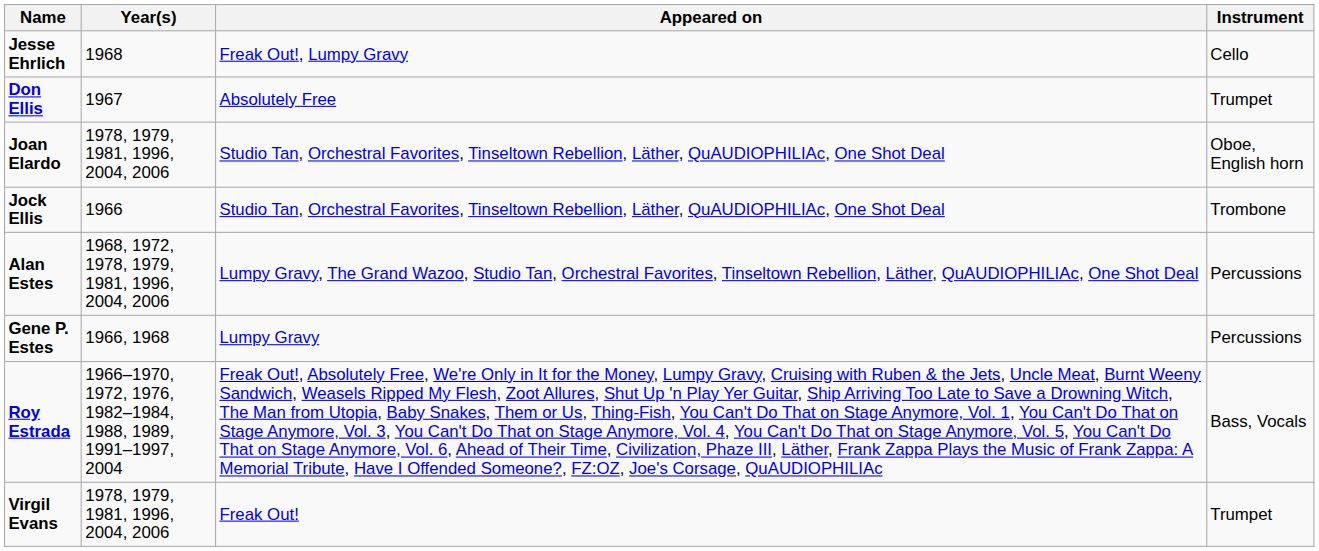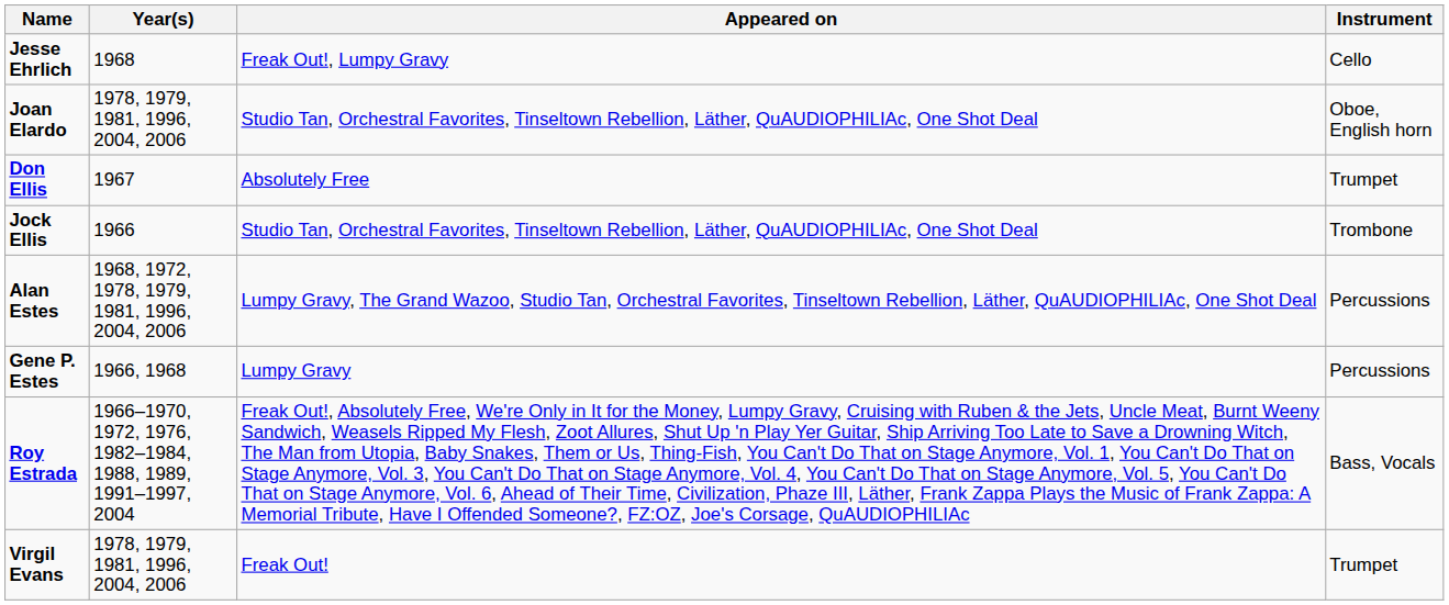 <table class="wikitable">
 <tr>
 <th>Name</th>
 <th>Year(s)</th>
 <th>Appeared on</th>
 <th>Instrument</th>
 </tr>
 <tr>
 <td><strong>Jesse Ehrlich</strong></td>
 <td>1968</td>
 <td><a href='#'>Freak Out!</a>, <a href='#'>Lumpy Gravy</a></td>
 <td>Cello</td>
 </tr>
 <tr>
+<td><strong>Joan Elardo</strong></td>
+<td>1978, 1979, 1981, 1996, 2004, 2006</td>
+<td><a href='#'>Studio Tan</a>, <a href='#'>Orchestral Favorites</a>, <a href='#'>Tinseltown Rebellion</a>, <a href='#'>Läther</a>, <a href='#'>QuAUDIOPHILIAc</a>, <a href='#'>One Shot Deal</a></td>
+<td>Oboe, English horn</td>
+</tr>
+<tr>
 <td><strong><a href='#'>Don Ellis</a></strong></td>
 <td>1967</td>
 <td><a href='#'>Absolutely Free</a></td>
 <td>Trumpet</td>
-</tr>
-<tr>
-<td><strong>Joan Elardo</strong></td>
-<td>1978, 1979, 1981, 1996, 2004, 2006</td>
-<td><a href='#'>Studio Tan</a>, <a href='#'>Orchestral Favorites</a>, <a href='#'>Tinseltown Rebellion</a>, <a href='#'>Läther</a>, <a href='#'>QuAUDIOPHILIAc</a>, <a href='#'>One Shot Deal</a></td>
-<td>Oboe, English horn</td>
 </tr>
 <tr>
 <td><strong>Jock Ellis</strong></td>
 <td>1966</td>
 <td><a href='#'>Studio Tan</a>, <a href='#'>Orchestral Favorites</a>, <a href='#'>Tinseltown Rebellion</a>, <a href='#'>Läther</a>, <a href='#'>QuAUDIOPHILIAc</a>, <a href='#'>One Shot Deal</a></td>
 <td>Trombone</td>
 </tr>
 <tr>
 <td><strong>Alan Estes</strong></td>
 <td>1968, 1972, 1978, 1979, 1981, 1996, 2004, 2006</td>
 <td><a href='#'>Lumpy Gravy</a>, <a href='#'>The Grand Wazoo</a>, <a href='#'>Studio Tan</a>, <a href='#'>Orchestral Favorites</a>, <a href='#'>Tinseltown Rebellion</a>, <a href='#'>Läther</a>, <a href='#'>QuAUDIOPHILIAc</a>, <a href='#'>One Shot Deal</a></td>
 <td>Percussions</td>
 </tr>
 <tr>
 <td><strong>Gene P. Estes</strong></td>
 <td>1966, 1968</td>
 <td><a href='#'>Lumpy Gravy</a></td>
 <td>Percussions</td>
 </tr>
 <tr>
 <td><strong><a href='#'>Roy Estrada</a></strong></td>
 <td>1966–1970, 1972, 1976, 1982–1984, 1988, 1989, 1991–1997, 2004</td>
 <td><a href='#'>Freak Out!</a>, <a href='#'>Absolutely Free</a>, <a href='#'>We're Only in It for the Money</a>, <a href='#'>Lumpy Gravy</a>, <a href='#'>Cruising with Ruben & the Jets</a>, <a href='#'>Uncle Meat</a>, <a href='#'>Burnt Weeny Sandwich</a>, <a href='#'>Weasels Ripped My Flesh</a>, <a href='#'>Zoot Allures</a>, <a href='#'>Shut Up 'n Play Yer Guitar</a>, <a href='#'>Ship Arriving Too Late to Save a Drowning Witch</a>, <a href='#'>The Man from Utopia</a>, <a href='#'>Baby Snakes</a>, <a href='#'>Them or Us</a>, <a href='#'>Thing-Fish</a>, <a href='#'>You Can't Do That on Stage Anymore, Vol. 1</a>, <a href='#'>You Can't Do That on Stage Anymore, Vol. 3</a>, <a href='#'>You Can't Do That on Stage Anymore, Vol. 4</a>, <a href='#'>You Can't Do That on Stage Anymore, Vol. 5</a>, <a href='#'>You Can't Do That on Stage Anymore, Vol. 6</a>, <a href='#'>Ahead of Their Time</a>, <a href='#'>Civilization, Phaze III</a>, <a href='#'>Läther</a>, <a href='#'>Frank Zappa Plays the Music of Frank Zappa: A Memorial Tribute</a>, <a href='#'>Have I Offended Someone?</a>, <a href='#'>FZ:OZ</a>, <a href='#'>Joe's Corsage</a>, <a href='#'>QuAUDIOPHILIAc</a></td>
 <td>Bass, Vocals</td>
 </tr>
 <tr>
 <td><strong>Virgil Evans</strong></td>
 <td>1978, 1979, 1981, 1996, 2004, 2006</td>
 <td><a href='#'>Freak Out!</a></td>
 <td>Trumpet</td>
 </tr>
 </table>
